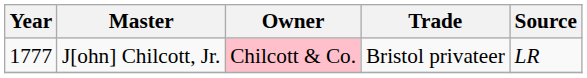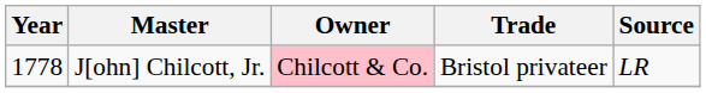 <table class=" wikitable">
 <tr>
 <th>Year</th>
 <th>Master</th>
 <th>Owner</th>
 <th>Trade</th>
 <th>Source</th>
 </tr>
 <tr>
-<td>1777</td>
+<td>1778</td>
 <td>J[ohn] Chilcott, Jr.</td>
 <td style="background: pink;">Chilcott & Co.</td>
 <td>Bristol privateer</td>
 <td><em>LR</em></td>
 </tr>
 <tr>
 </tr>
 </table>
